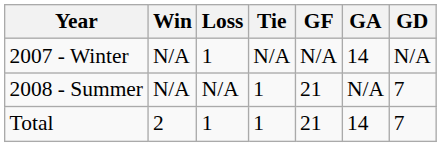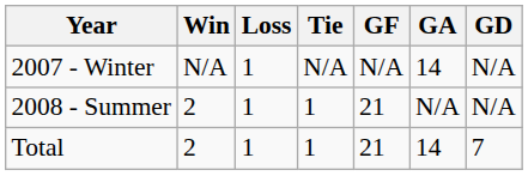 <table class="wikitable">
 <tr>
 <th>Year</th>
 <th>Win</th>
 <th>Loss</th>
 <th>Tie</th>
 <th>GF</th>
 <th>GA</th>
 <th>GD</th>
 </tr>
 <tr>
 <td>2007 - Winter</td>
 <td>N/A</td>
 <td>1</td>
 <td>N/A</td>
 <td>N/A</td>
 <td>14</td>
 <td>N/A</td>
 </tr>
 <tr>
 <td>2008 - Summer</td>
-<td>N/A</td>
-<td>N/A</td>
+<td>2</td>
+<td>1</td>
 <td>1</td>
 <td>21</td>
 <td>N/A</td>
-<td>7</td>
+<td>N/A</td>
 </tr>
 <tr>
 <td>Total</td>
 <td>2</td>
 <td>1</td>
 <td>1</td>
 <td>21</td>
 <td>14</td>
 <td>7</td>
 </tr>
 </table>
